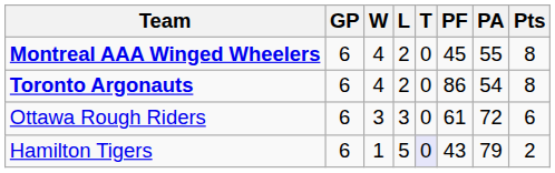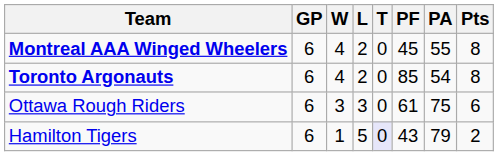 <table class="wikitable">
 <tr>
 <th>Team</th>
 <th>GP</th>
 <th>W</th>
 <th>L</th>
 <th>T</th>
 <th>PF</th>
 <th>PA</th>
 <th>Pts</th>
 </tr>
 <tr align="center">
 <td align="left"><strong><a href='#'>Montreal AAA Winged Wheelers</a></strong></td>
 <td>6</td>
 <td>4</td>
 <td>2</td>
 <td>0</td>
 <td>45</td>
 <td>55</td>
 <td>8</td>
 </tr>
 <tr align="center">
 <td align="left"><strong><a href='#'>Toronto Argonauts</a></strong></td>
 <td>6</td>
 <td>4</td>
 <td>2</td>
 <td>0</td>
-<td>86</td>
+<td>85</td>
 <td>54</td>
 <td>8</td>
 </tr>
 <tr align="center">
 <td align="left"><a href='#'>Ottawa Rough Riders</a></td>
 <td>6</td>
 <td>3</td>
 <td>3</td>
 <td>0</td>
 <td>61</td>
-<td>72</td>
+<td>75</td>
 <td>6</td>
 </tr>
 <tr align="center">
 <td align="left"><a href='#'>Hamilton Tigers</a></td>
 <td>6</td>
 <td>1</td>
 <td>5</td>
 <td style="background: lavender;">0</td>
 <td>43</td>
 <td>79</td>
 <td>2</td>
 </tr>
 </table>
